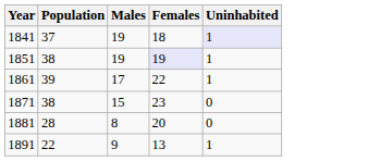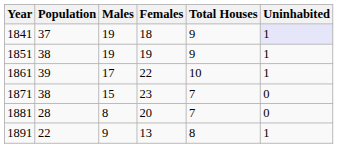 <table class="wikitable">
 <tr>
 <th>Year</th>
 <th>Population</th>
 <th>Males</th>
 <th>Females</th>
+<th>Total Houses</th>
 <th>Uninhabited</th>
 </tr>
 <tr>
 <td>1841</td>
 <td>37</td>
 <td>19</td>
 <td>18</td>
+<td>9</td>
 <td style="background: lavender;">1</td>
 </tr>
 <tr>
 <td>1851</td>
 <td>38</td>
 <td>19</td>
-<td style="background: lavender;">19</td>
+<td>19</td>
+<td>9</td>
 <td>1</td>
 </tr>
 <tr>
 <td>1861</td>
 <td>39</td>
 <td>17</td>
 <td>22</td>
+<td>10</td>
 <td>1</td>
 </tr>
 <tr>
 <td>1871</td>
 <td>38</td>
 <td>15</td>
 <td>23</td>
+<td>7</td>
 <td>0</td>
 </tr>
 <tr>
 <td>1881</td>
 <td>28</td>
 <td>8</td>
 <td>20</td>
+<td>7</td>
 <td>0</td>
 </tr>
 <tr>
 <td>1891</td>
 <td>22</td>
 <td>9</td>
 <td>13</td>
+<td>8</td>
 <td>1</td>
 </tr>
 </table>
